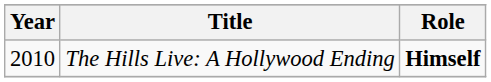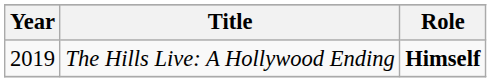 <table class="wikitable">
 <tr>
 </tr>
 <tr>
 <th>Year</th>
 <th>Title</th>
 <th>Role</th>
 </tr>
 <tr>
-<td>2010</td>
+<td>2019</td>
 <td><em>The Hills Live: A Hollywood Ending</em></td>
 <td><strong>Himself</strong></td>
 </tr>
 <tr>
 </tr>
 </table>
